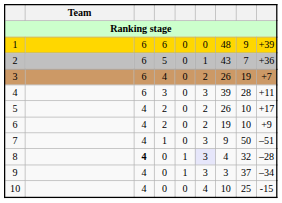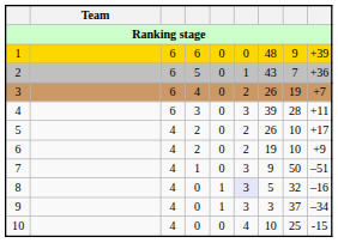 <table class="wikitable" style="border: 2px solid black;text-align:center;">
 <tr>
 <th width="25"></th>
 <th width="165">Team</th>
 <th width="25"></th>
 <th width="25"></th>
 <th width="25"></th>
 <th width="25"></th>
 <th width="25"></th>
 <th width="25"></th>
 <th width="25"></th>
 </tr>
 <tr>
 <th colspan=10 style="background: #ccffcc;">Ranking stage</th>
 </tr>
 <tr bgcolor="gold">
 <td>1</td>
 <td align=left></td>
 <td>6</td>
 <td>6</td>
 <td>0</td>
 <td>0</td>
 <td>48</td>
 <td>9</td>
 <td>+39</td>
 </tr>
 <tr bgcolor="silver">
 <td>2</td>
 <td align=left></td>
 <td>6</td>
 <td>5</td>
 <td>0</td>
 <td>1</td>
 <td>43</td>
 <td>7</td>
 <td>+36</td>
 </tr>
 <tr>
 </tr>
 <tr style="background:#cc9966;">
 <td>3</td>
 <td align=left></td>
 <td>6</td>
 <td>4</td>
 <td>0</td>
 <td>2</td>
 <td>26</td>
 <td>19</td>
 <td>+7</td>
 </tr>
 <tr style=>
 <td>4</td>
 <td align=left></td>
 <td>6</td>
 <td>3</td>
 <td>0</td>
 <td>3</td>
 <td>39</td>
 <td>28</td>
 <td>+11</td>
 </tr>
 <tr>
 <td>5</td>
 <td align=left></td>
 <td>4</td>
 <td>2</td>
 <td>0</td>
 <td>2</td>
 <td>26</td>
 <td>10</td>
 <td>+17</td>
 </tr>
 <tr>
 <td>6</td>
 <td align=left></td>
 <td>4</td>
 <td>2</td>
 <td>0</td>
 <td>2</td>
 <td>19</td>
 <td>10</td>
 <td>+9</td>
 </tr>
 <tr>
 <td>7</td>
 <td align=left></td>
 <td>4</td>
 <td>1</td>
 <td>0</td>
 <td>3</td>
 <td>9</td>
 <td>50</td>
 <td>–51</td>
 </tr>
 <tr>
 <td>8</td>
 <td align=left></td>
-<td><strong>4</strong></td>
+<td>4</td>
 <td>0</td>
 <td>1</td>
 <td style="background: lavender;">3</td>
-<td>4</td>
+<td>5</td>
 <td>32</td>
-<td>–28</td>
+<td>–16</td>
 </tr>
 <tr>
 <td>9</td>
 <td align=left></td>
 <td>4</td>
 <td>0</td>
 <td>1</td>
 <td>3</td>
 <td>3</td>
 <td>37</td>
 <td>–34</td>
 </tr>
 <tr>
 <td>10</td>
 <td align=left></td>
 <td>4</td>
 <td>0</td>
 <td>0</td>
 <td>4</td>
 <td>10</td>
 <td>25</td>
 <td>-15</td>
 </tr>
 </table>
